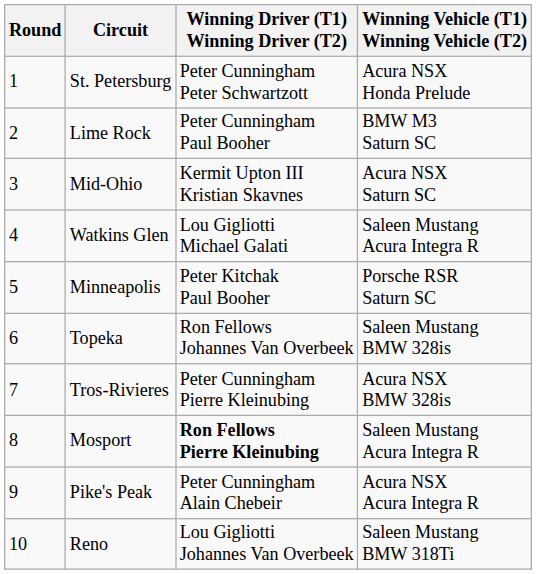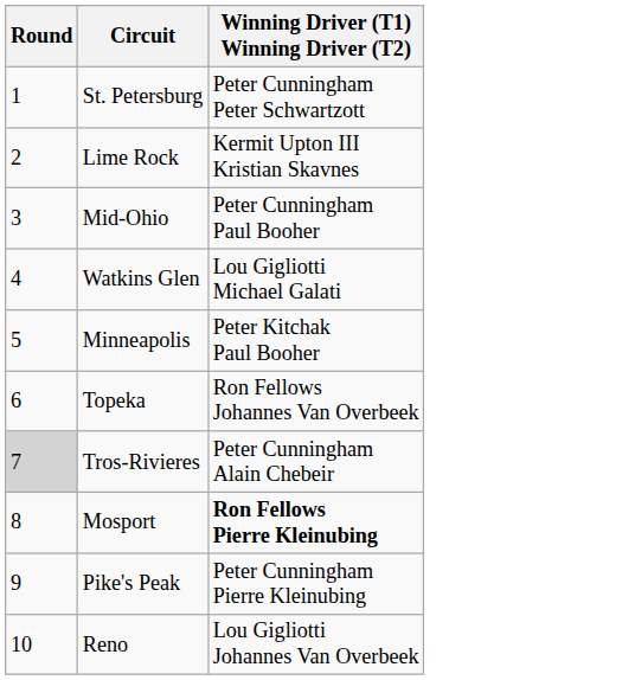 <table class="wikitable" style="font-size: 90%;">
 <tr>
 <th>Round</th>
 <th>Circuit</th>
 <th>Winning Driver (T1)<br>Winning Driver (T2)</th>
-<th>Winning Vehicle (T1)<br>Winning Vehicle (T2)</th>
 </tr>
 <tr>
 <td>1</td>
 <td>St. Petersburg</td>
 <td>Peter Cunningham<br>Peter Schwartzott</td>
-<td>Acura NSX<br>Honda Prelude</td>
 </tr>
 <tr>
 <td>2</td>
 <td>Lime Rock</td>
-<td>Peter Cunningham<br>Paul Booher</td>
-<td>BMW M3<br>Saturn SC</td>
+<td>Kermit Upton III<br>Kristian Skavnes</td>
 </tr>
 <tr>
 <td>3</td>
 <td>Mid-Ohio</td>
-<td>Kermit Upton III<br>Kristian Skavnes</td>
-<td>Acura NSX<br>Saturn SC</td>
+<td>Peter Cunningham<br>Paul Booher</td>
 </tr>
 <tr>
 <td>4</td>
 <td>Watkins Glen</td>
 <td>Lou Gigliotti<br>Michael Galati</td>
-<td>Saleen Mustang<br>Acura Integra R</td>
 </tr>
 <tr>
 <td>5</td>
 <td>Minneapolis</td>
 <td> Peter Kitchak<br>Paul Booher</td>
-<td>Porsche RSR<br>Saturn SC</td>
 </tr>
 <tr>
 <td>6</td>
 <td>Topeka</td>
 <td> Ron Fellows<br>Johannes Van Overbeek</td>
-<td>Saleen Mustang<br>BMW 328is</td>
 </tr>
 <tr>
-<td>7</td>
+<td style="background: lightgrey;">7</td>
 <td>Tros-Rivieres</td>
-<td>Peter Cunningham<br>Pierre Kleinubing</td>
-<td>Acura NSX<br>BMW 328is</td>
+<td>Peter Cunningham<br>Alain Chebeir</td>
 </tr>
 <tr>
 <td>8</td>
 <td>Mosport</td>
 <td><strong> Ron Fellows<br> Pierre Kleinubing</strong></td>
-<td>Saleen Mustang<br>Acura Integra R</td>
 </tr>
 <tr>
 <td>9</td>
 <td>Pike's Peak</td>
-<td>Peter Cunningham<br>Alain Chebeir</td>
-<td>Acura NSX<br>Acura Integra R</td>
+<td>Peter Cunningham<br>Pierre Kleinubing</td>
 </tr>
 <tr>
 <td>10</td>
 <td>Reno</td>
 <td>Lou Gigliotti<br>Johannes Van Overbeek</td>
-<td>Saleen Mustang<br>BMW 318Ti</td>
 </tr>
 </table>
